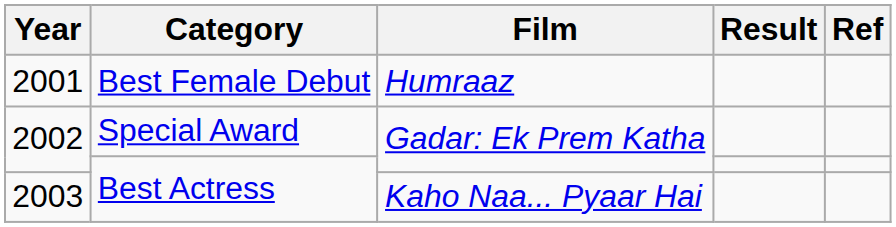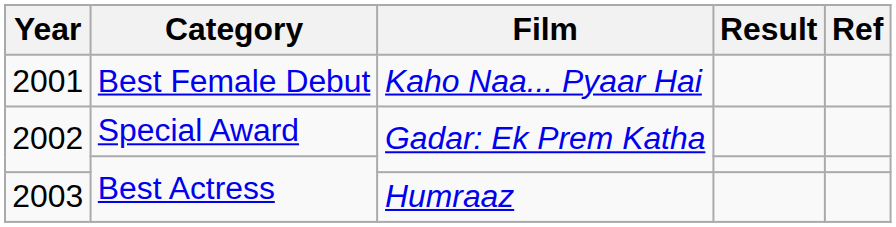 <table class="wikitable">
 <tr>
 <th>Year</th>
 <th>Category</th>
 <th>Film</th>
 <th>Result</th>
 <th>Ref</th>
 </tr>
 <tr>
 <td rowspan="1">2001</td>
 <td><a href='#'>Best Female Debut</a></td>
-<td><em><a href='#'>Humraaz</a></em></td>
+<td><em><a href='#'>Kaho Naa... Pyaar Hai</a></em></td>
 <td></td>
 <td></td>
 </tr>
 <tr>
 <td rowspan="2">2002</td>
 <td><a href='#'>Special Award</a></td>
 <td rowspan="2"><em><a href='#'>Gadar: Ek Prem Katha</a></em></td>
 <td></td>
 <td></td>
 </tr>
 <tr>
 <td rowspan="2"><a href='#'>Best Actress</a></td>
 <td></td>
 <td></td>
 </tr>
 <tr>
 <td>2003</td>
-<td><em><a href='#'>Kaho Naa... Pyaar Hai</a></em></td>
+<td><em><a href='#'>Humraaz</a></em></td>
 <td></td>
 <td></td>
 </tr>
 </table>
